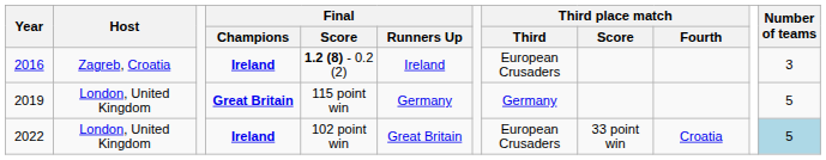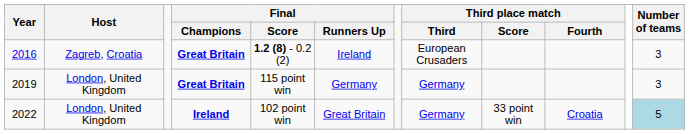 <table class="wikitable" style="font-size:90%; width: 100%; text-align: center;">
 <tr>
 <th rowspan=2 width=5%>Year</th>
 <th rowspan=2 width=15%>Host</th>
 <td width=1% rowspan=9></td>
 <th colspan=3>Final</th>
 <td width=1% rowspan=9></td>
 <th colspan=3>Third place match</th>
 <th width=1% rowspan=20 style="background: #ffffff"></th>
 <th rowspan=2 width=4%>Number of teams</th>
 </tr>
 <tr>
 <th width=10%>Champions</th>
 <th width=8%>Score</th>
 <th width=10%>Runners Up</th>
 <th width=10%>Third</th>
 <th width=8%>Score</th>
 <th width=10%>Fourth</th>
 </tr>
 <tr>
 <td><a href='#'>2016</a></td>
 <td> <a href='#'>Zagreb</a>, <a href='#'>Croatia</a></td>
-<td><strong> <a href='#'>Ireland</a></strong></td>
+<td><strong> <a href='#'>Great Britain</a></strong></td>
 <td><strong>1.2 (8)</strong> - 0.2 (2)</td>
 <td> <a href='#'>Ireland</a></td>
 <td>European Crusaders</td>
 <td></td>
 <td></td>
 <td>3</td>
 </tr>
 <tr>
 <td>2019</td>
 <td> <a href='#'>London</a>, United Kingdom</td>
 <td><strong> <a href='#'>Great Britain</a></strong></td>
 <td>115 point win</td>
 <td> <a href='#'>Germany</a></td>
 <td> <a href='#'>Germany</a></td>
 <td></td>
 <td></td>
-<td>5</td>
+<td>3</td>
 </tr>
 <tr>
 <td>2022</td>
 <td> <a href='#'>London</a>, United Kingdom</td>
 <td><strong> <a href='#'>Ireland</a></strong></td>
 <td>102 point win</td>
 <td> <a href='#'>Great Britain</a></td>
-<td>European Crusaders</td>
+<td> <a href='#'>Germany</a></td>
 <td>33 point win</td>
 <td> <a href='#'>Croatia</a></td>
 <td style="background: lightblue;">5</td>
 </tr>
 </table>
